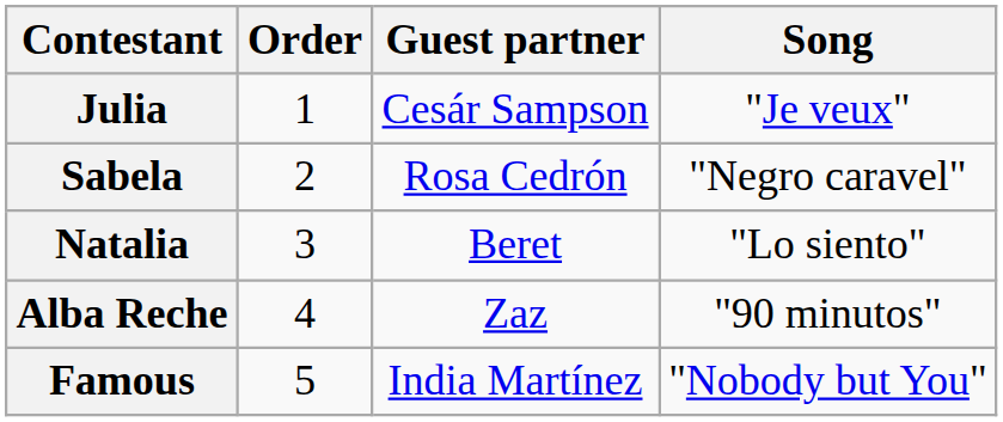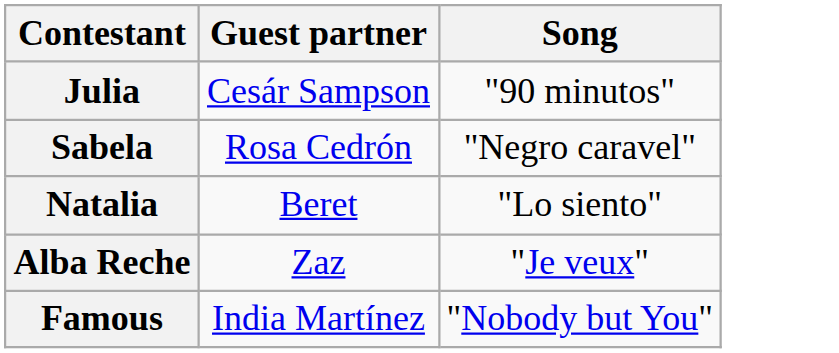 <table class="wikitable plainrowheaders" style="text-align:center;">
 <tr>
 <th scope="col">Contestant</th>
-<th scope="col">Order</th>
 <th scope="col">Guest partner</th>
 <th scope="col">Song</th>
 </tr>
 <tr>
 <th scope="row">Julia</th>
-<td>1</td>
 <td><a href='#'>Cesár Sampson</a></td>
-<td>"<a href='#'>Je veux</a>"</td>
+<td>"90 minutos"</td>
 </tr>
 <tr>
 <th scope="row">Sabela</th>
-<td>2</td>
 <td><a href='#'>Rosa Cedrón</a></td>
 <td>"Negro caravel"</td>
 </tr>
 <tr>
 <th scope="row">Natalia</th>
-<td>3</td>
 <td><a href='#'>Beret</a></td>
 <td>"Lo siento"</td>
 </tr>
 <tr>
 <th scope="row">Alba Reche</th>
-<td>4</td>
 <td><a href='#'>Zaz</a></td>
-<td>"90 minutos"</td>
+<td>"<a href='#'>Je veux</a>"</td>
 </tr>
 <tr>
 <th scope="row">Famous</th>
-<td>5</td>
 <td><a href='#'>India Martínez</a></td>
 <td>"<a href='#'>Nobody but You</a>"</td>
 </tr>
 </table>
